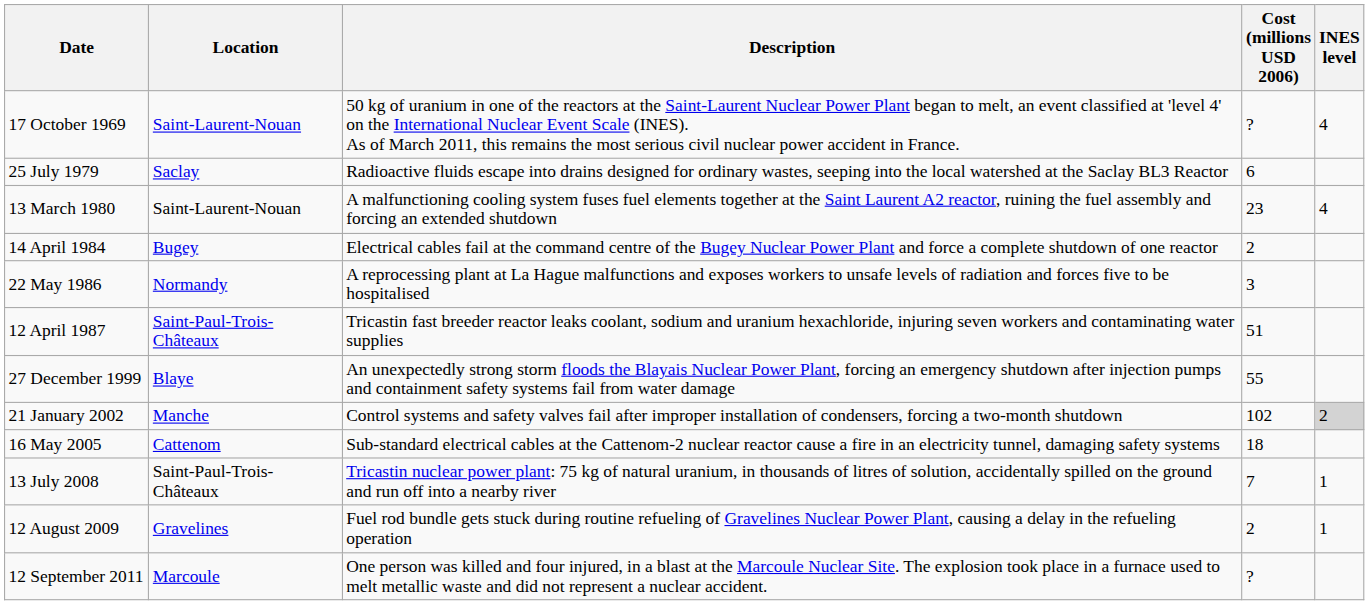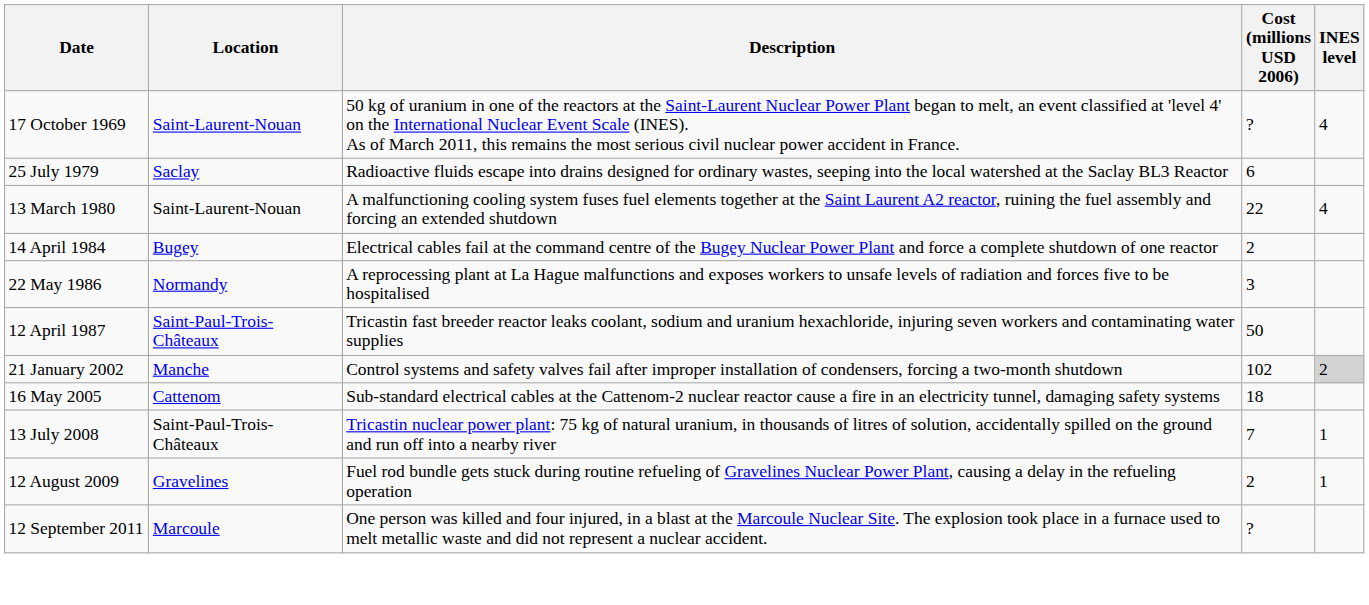 <table class="wikitable sortable sort-under-center">
 <tr>
 <th width=125>Date</th>
 <th width=170>Location</th>
 <th class=unsortable>Description</th>
 <th>Cost<br>(millions<br>USD<br>2006)</th>
 <th>INES<br>level</th>
 </tr>
 <tr>
 <td>17 October 1969</td>
 <td><a href='#'>Saint-Laurent-Nouan</a></td>
 <td>50 kg of uranium in one of the reactors at the <a href='#'>Saint-Laurent Nuclear Power Plant</a> began to melt, an event classified at 'level 4' on the <a href='#'>International Nuclear Event Scale</a> (INES).<br>As of March 2011, this remains the most serious civil nuclear power accident in France.</td>
 <td>?</td>
 <td>4</td>
 </tr>
 <tr>
 <td>25 July 1979</td>
 <td><a href='#'>Saclay</a></td>
 <td>Radioactive fluids escape into drains designed for ordinary wastes, seeping into the local watershed at the Saclay BL3 Reactor</td>
 <td>6</td>
 <td></td>
 </tr>
 <tr>
 <td>13 March 1980</td>
 <td>Saint-Laurent-Nouan</td>
 <td>A malfunctioning cooling system fuses fuel elements together at the <a href='#'>Saint Laurent A2 reactor</a>, ruining the fuel assembly and forcing an extended shutdown</td>
-<td>23</td>
+<td>22</td>
 <td>4</td>
 </tr>
 <tr>
 <td>14 April 1984</td>
 <td><a href='#'>Bugey</a></td>
 <td>Electrical cables fail at the command centre of the <a href='#'>Bugey Nuclear Power Plant</a> and force a complete shutdown of one reactor</td>
 <td>2</td>
 <td></td>
 </tr>
 <tr>
 <td>22 May 1986</td>
 <td><a href='#'>Normandy</a></td>
 <td>A reprocessing plant at La Hague malfunctions and exposes workers to unsafe levels of radiation and forces five to be hospitalised</td>
 <td>3</td>
 <td></td>
 </tr>
 <tr>
 <td>12 April 1987</td>
 <td><a href='#'>Saint-Paul-Trois-Châteaux</a></td>
 <td>Tricastin fast breeder reactor leaks coolant, sodium and uranium hexachloride, injuring seven workers and contaminating water supplies</td>
-<td>51</td>
-<td></td>
-</tr>
-<tr>
-<td>27 December 1999</td>
-<td><a href='#'>Blaye</a></td>
-<td>An unexpectedly strong storm <a href='#'>floods the Blayais Nuclear Power Plant</a>, forcing an emergency shutdown after injection pumps and containment safety systems fail from water damage</td>
-<td>55</td>
+<td>50</td>
 <td></td>
 </tr>
 <tr>
 <td>21 January 2002</td>
 <td><a href='#'>Manche</a></td>
 <td>Control systems and safety valves fail after improper installation of condensers, forcing a two-month shutdown</td>
 <td>102</td>
 <td style="background: lightgrey;">2</td>
 </tr>
 <tr>
 <td>16 May 2005</td>
 <td><a href='#'>Cattenom</a></td>
 <td>Sub-standard electrical cables at the Cattenom-2 nuclear reactor cause a fire in an electricity tunnel, damaging safety systems</td>
 <td>18</td>
 <td></td>
 </tr>
 <tr>
 <td>13 July 2008</td>
 <td>Saint-Paul-Trois-Châteaux</td>
 <td><a href='#'>Tricastin nuclear power plant</a>: 75 kg of natural uranium, in thousands of litres of solution, accidentally spilled on the ground and run off into a nearby river</td>
 <td>7</td>
 <td>1</td>
 </tr>
 <tr>
 <td>12 August 2009</td>
 <td><a href='#'>Gravelines</a></td>
 <td>Fuel rod bundle gets stuck during routine refueling of <a href='#'>Gravelines Nuclear Power Plant</a>, causing a delay in the refueling operation</td>
 <td>2</td>
 <td>1</td>
 </tr>
 <tr>
 <td>12 September 2011</td>
 <td><a href='#'>Marcoule</a></td>
 <td>One person was killed and four injured, in a blast at the <a href='#'>Marcoule Nuclear Site</a>. The explosion took place in a furnace used to melt metallic waste and did not represent a nuclear accident.</td>
 <td>?</td>
 <td></td>
 </tr>
 </table>
